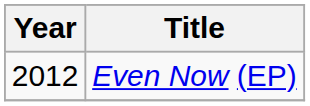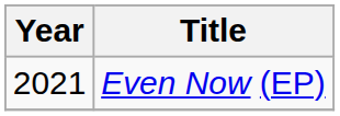 <table class="wikitable">
 <tr>
 <th>Year</th>
 <th>Title</th>
 </tr>
 <tr>
-<td>2012</td>
+<td>2021</td>
 <td><em><a href='#'>Even Now</a></em> <a href='#'>(EP)</a><em></em></td>
 </tr>
 <tr>
 </tr>
 </table>
